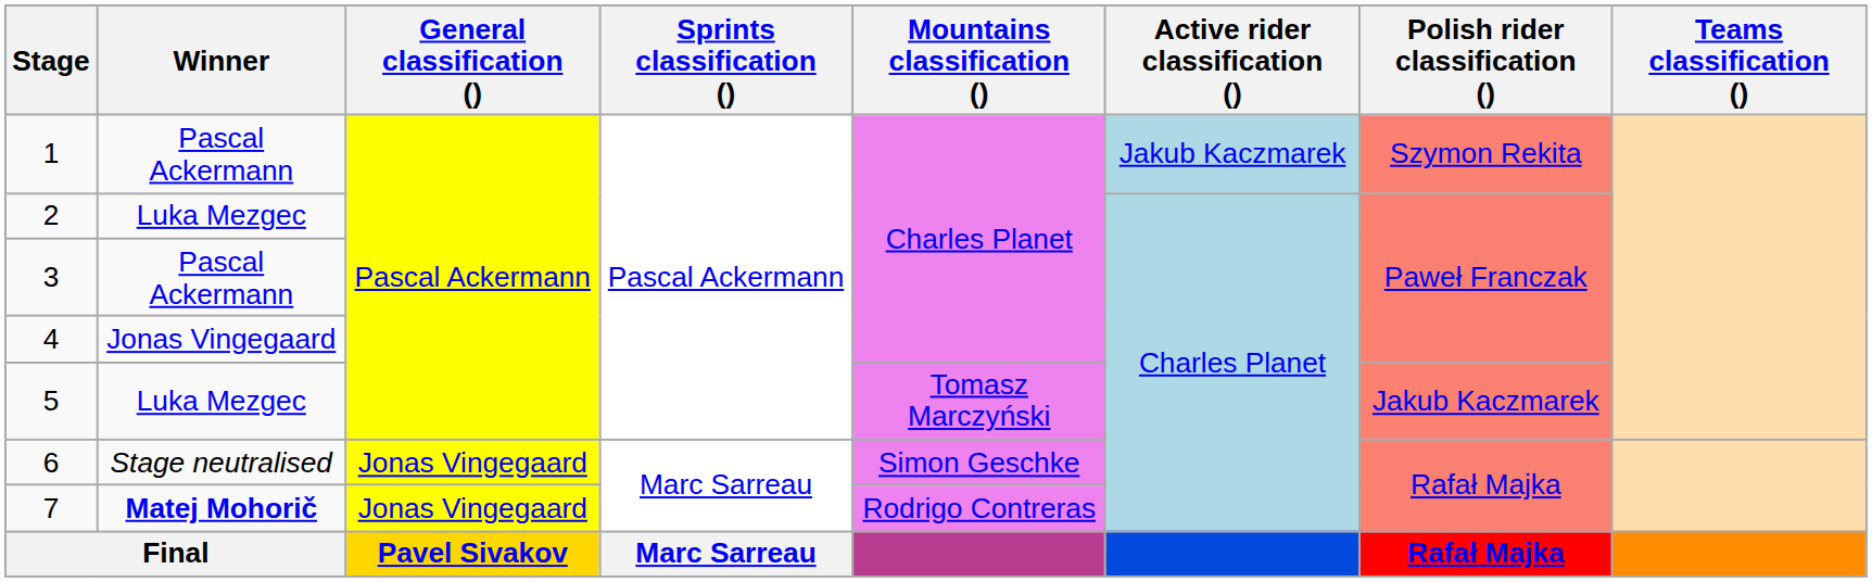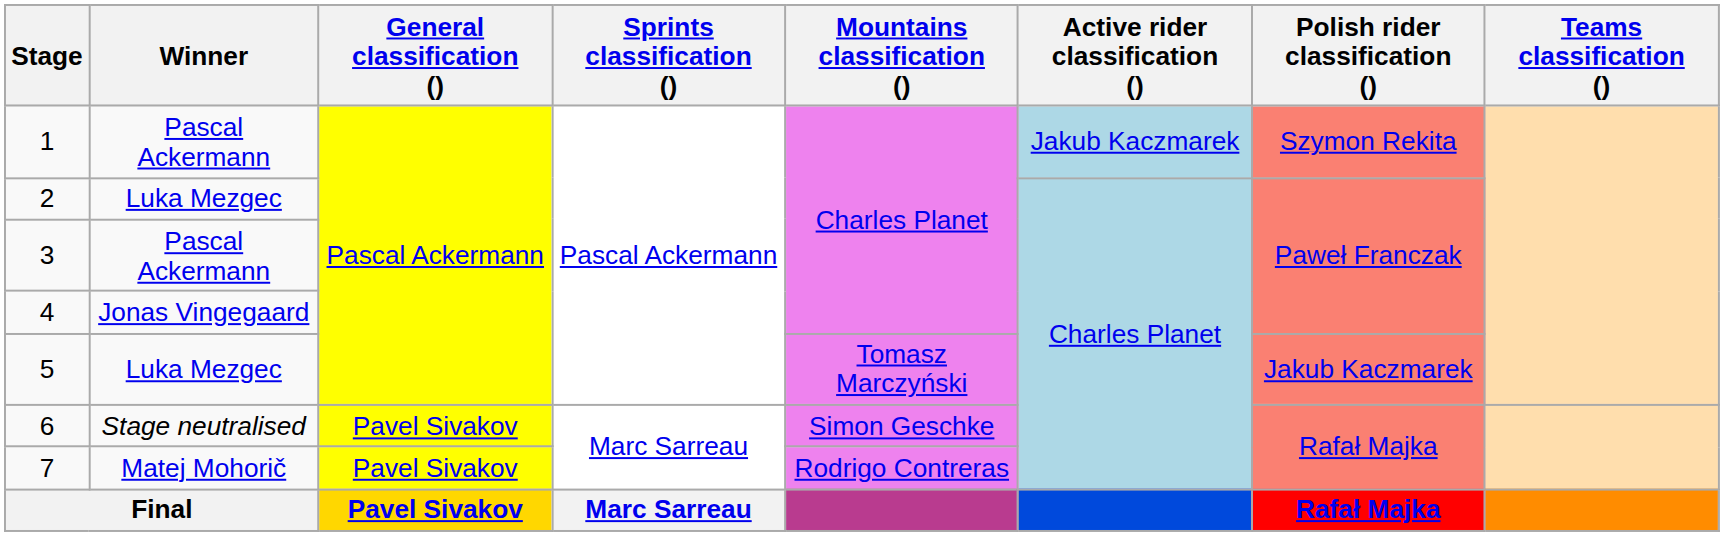 <table class="wikitable" style="text-align: center; font-size:smaller;">
 <tr style="background-color: #efefef;">
 <th width="1%">Stage</th>
 <th width="14%">Winner</th>
 <th width="14%"><a href='#'>General classification</a><br>()<br></th>
 <th width="14%"><a href='#'>Sprints classification</a><br>()<br></th>
 <th width="14%"><a href='#'>Mountains classification</a><br>()<br></th>
 <th width="14%">Active rider classification<br>()<br></th>
 <th width="14%">Polish rider classification<br>()</th>
 <th width="14%"><a href='#'>Teams classification</a><br>()</th>
 </tr>
 <tr>
 <td scope=row>1</td>
 <td><a href='#'>Pascal Ackermann</a></td>
 <td style="background:yellow;" rowspan=5><a href='#'>Pascal Ackermann</a></td>
 <td style="background:white;" rowspan=5><a href='#'>Pascal Ackermann</a></td>
 <td style="background:violet;" rowspan=4><a href='#'>Charles Planet</a></td>
 <td style="background:lightblue;"><a href='#'>Jakub Kaczmarek</a></td>
 <td style="background:salmon;"><a href='#'>Szymon Rekita</a></td>
 <td style="background:navajowhite;" rowspan=5></td>
 </tr>
 <tr>
 <td scope=row>2</td>
 <td><a href='#'>Luka Mezgec</a></td>
 <td style="background:lightblue;" rowspan=6><a href='#'>Charles Planet</a></td>
 <td style="background:salmon;" rowspan=3><a href='#'>Paweł Franczak</a></td>
 </tr>
 <tr>
 <td scope=row>3</td>
 <td><a href='#'>Pascal Ackermann</a></td>
 </tr>
 <tr>
 <td scope=row>4</td>
 <td><a href='#'>Jonas Vingegaard</a></td>
 </tr>
 <tr>
 <td scope=row>5</td>
 <td><a href='#'>Luka Mezgec</a></td>
 <td style="background:violet;"><a href='#'>Tomasz Marczyński</a></td>
 <td style="background:salmon;"><a href='#'>Jakub Kaczmarek</a></td>
 </tr>
 <tr>
 <td scope=row>6</td>
 <td><em>Stage neutralised</em></td>
-<td style="background:yellow;"><a href='#'>Jonas Vingegaard</a></td>
+<td style="background:yellow;"><a href='#'>Pavel Sivakov</a></td>
 <td style="background:white;" rowspan=2><a href='#'>Marc Sarreau</a></td>
 <td style="background:violet;"><a href='#'>Simon Geschke</a></td>
 <td style="background:salmon;" rowspan=2><a href='#'>Rafał Majka</a></td>
 <td style="background:navajowhite;" rowspan=2></td>
 </tr>
 <tr>
 <td scope=row>7</td>
-<td><strong><a href='#'>Matej Mohorič</a></strong></td>
-<td style="background:yellow;"><a href='#'>Jonas Vingegaard</a></td>
+<td><a href='#'>Matej Mohorič</a></td>
+<td style="background:yellow;"><a href='#'>Pavel Sivakov</a></td>
 <td style="background:violet;"><a href='#'>Rodrigo Contreras</a></td>
 </tr>
 <tr>
 <th colspan=2>Final</th>
 <th style="background:gold;"><a href='#'>Pavel Sivakov</a></th>
 <th style="background:offwhite;"><a href='#'>Marc Sarreau</a></th>
 <th style="background:#B93B8F;"></th>
 <th style="background:#0049DC;"></th>
 <th style="background:red;"><a href='#'>Rafał Majka</a></th>
 <th style="background:#FF8C00;"></th>
 </tr>
 </table>
